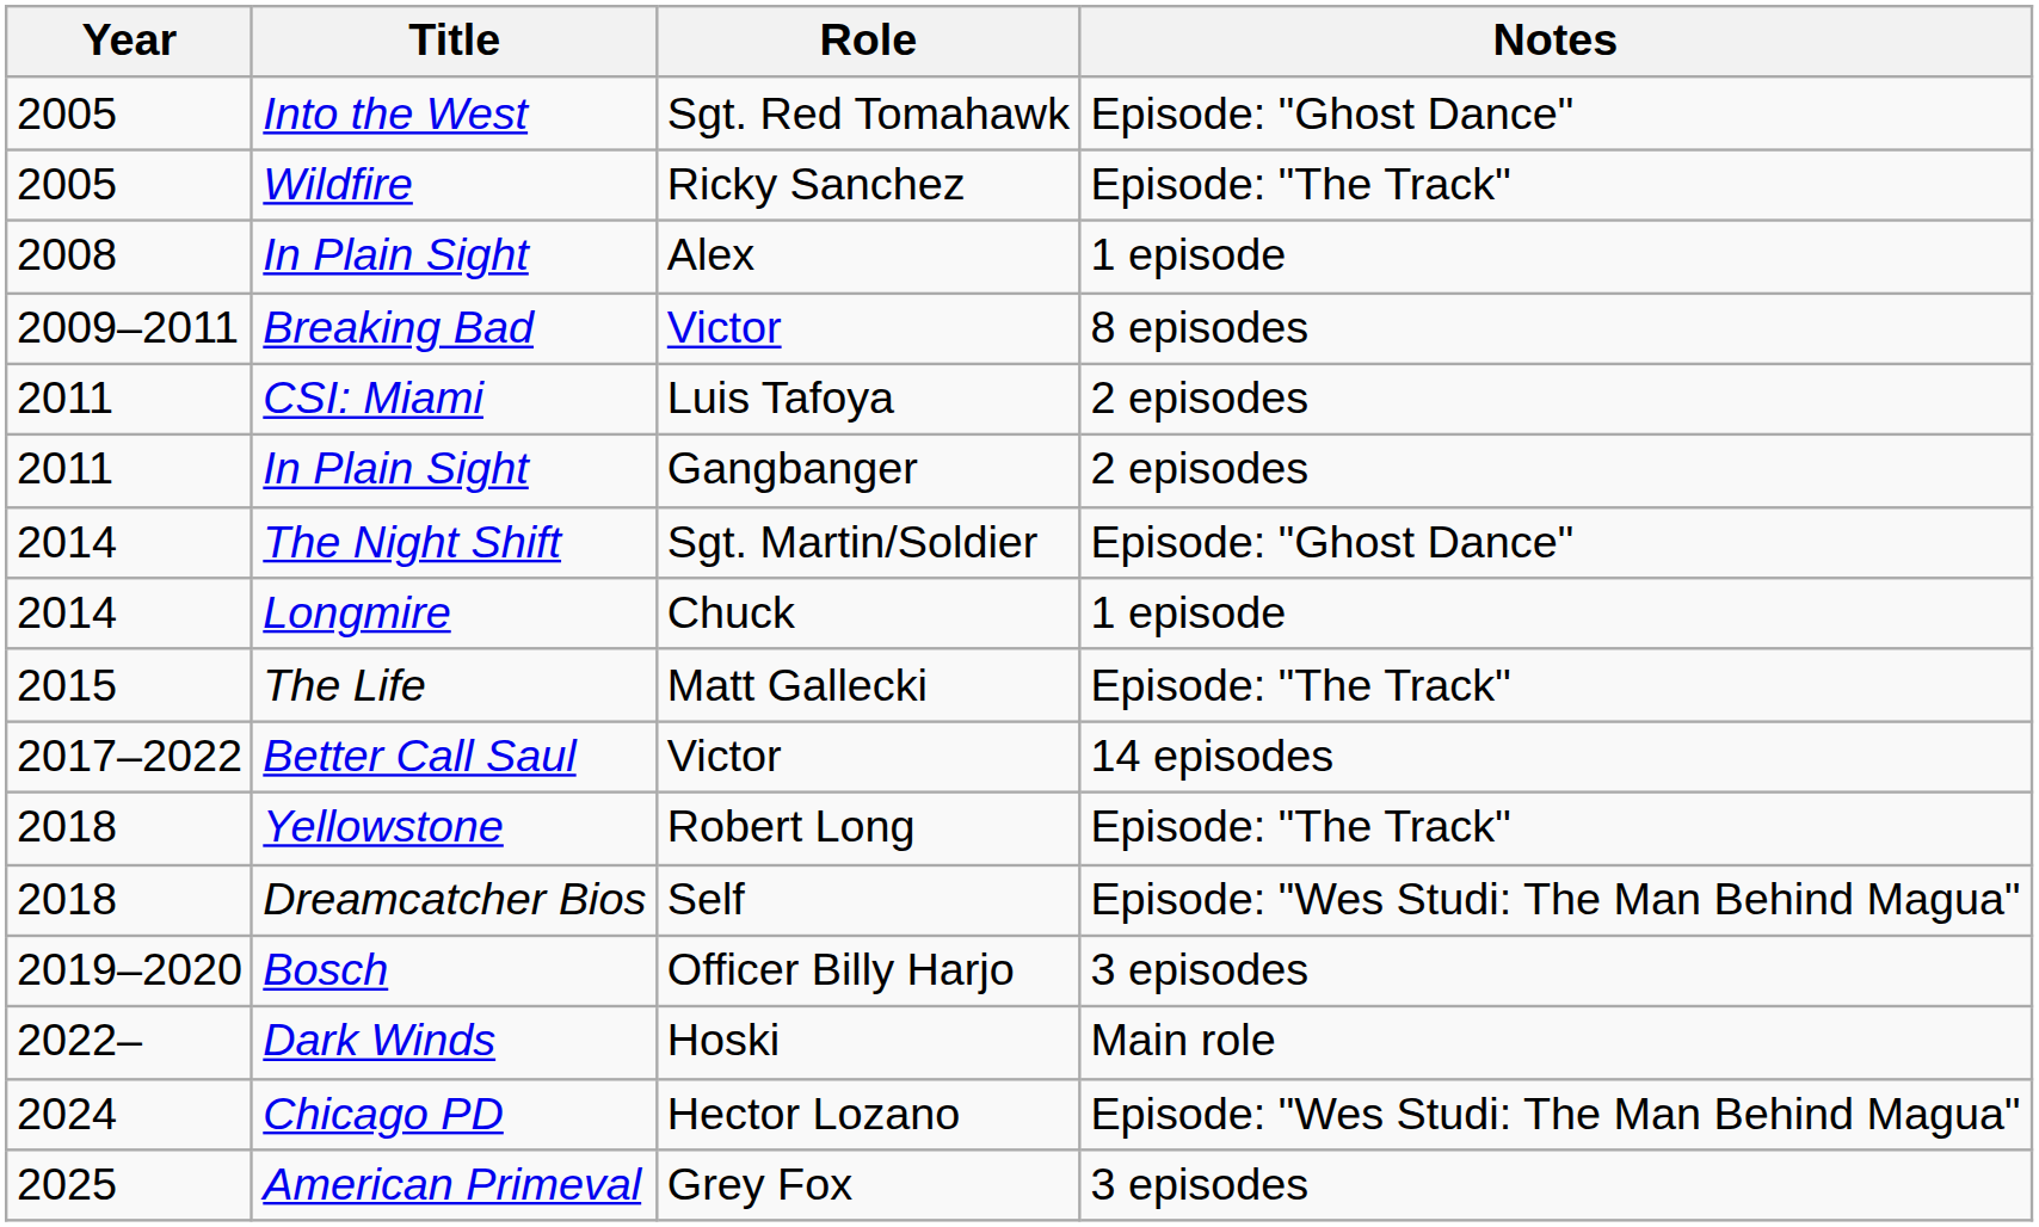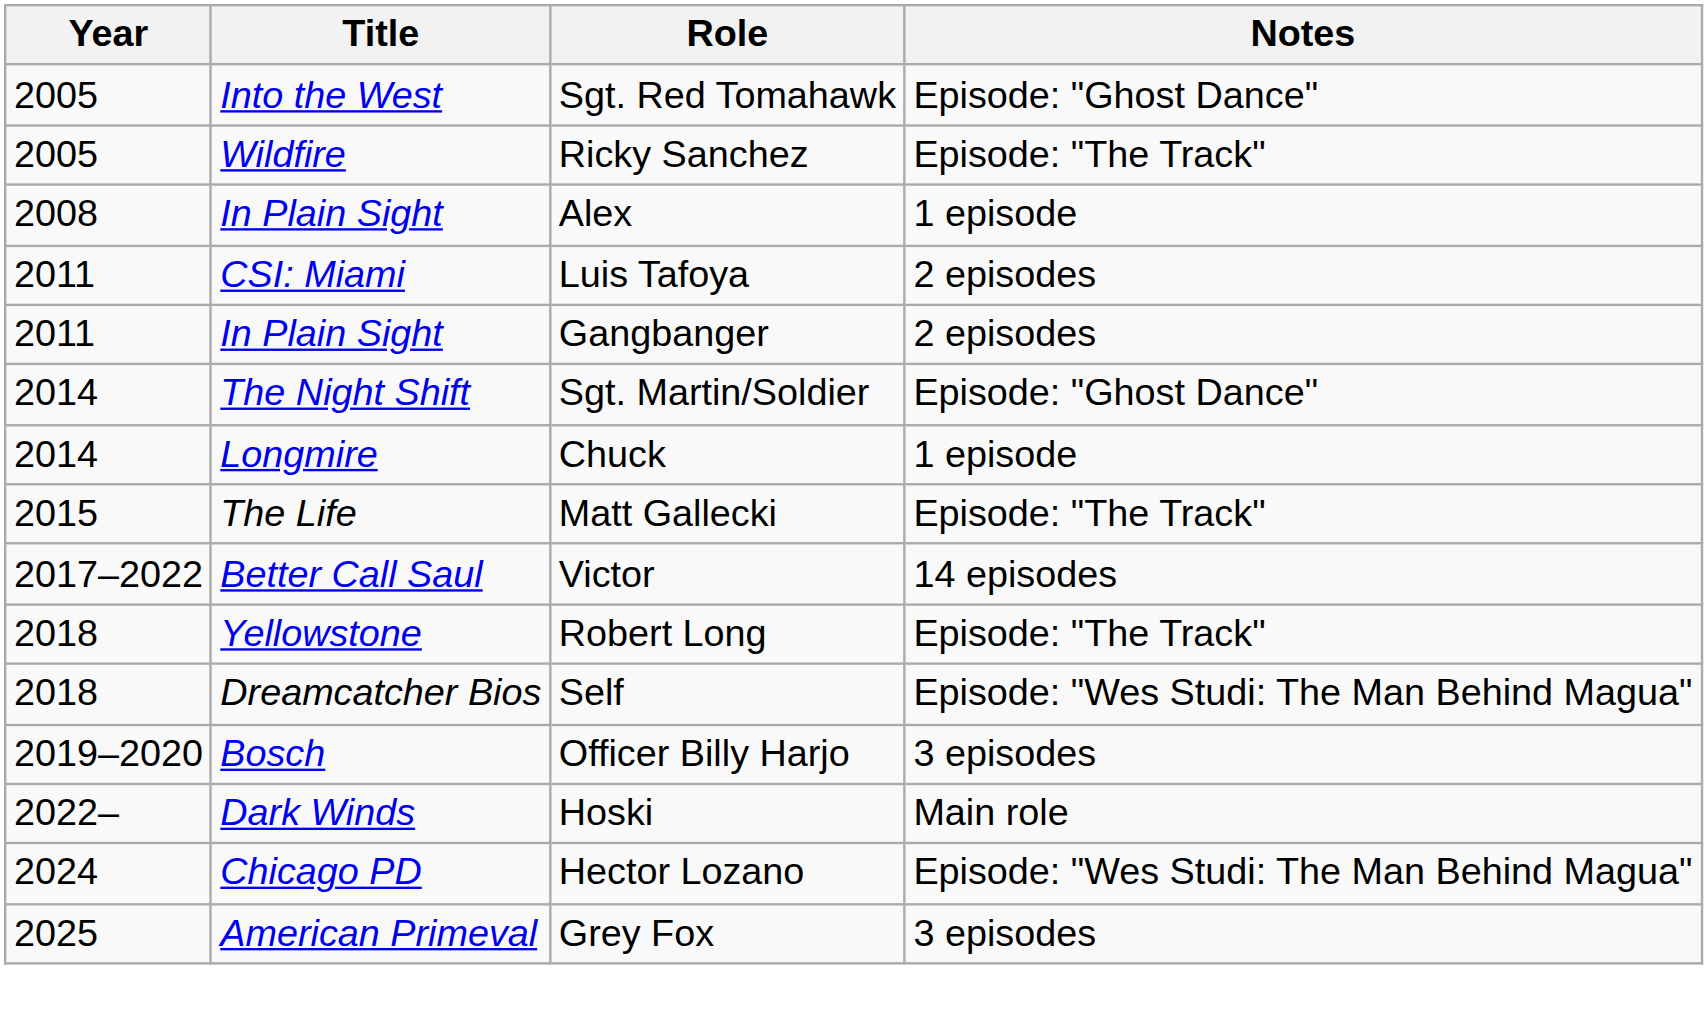 <table class = "wikitable sortable">
 <tr>
 <th>Year</th>
 <th>Title</th>
 <th>Role</th>
 <th>Notes</th>
 </tr>
 <tr>
 <td>2005</td>
 <td><em><a href='#'>Into the West</a></em></td>
 <td>Sgt. Red Tomahawk</td>
 <td>Episode: "Ghost Dance"</td>
 </tr>
 <tr>
 <td>2005</td>
 <td><em><a href='#'>Wildfire</a></em></td>
 <td>Ricky Sanchez</td>
 <td>Episode: "The Track"</td>
 </tr>
 <tr>
 <td>2008</td>
 <td><em><a href='#'>In Plain Sight</a></em></td>
 <td>Alex</td>
 <td>1 episode</td>
-</tr>
-<tr>
-<td>2009–2011</td>
-<td><em><a href='#'>Breaking Bad</a></em></td>
-<td><a href='#'>Victor</a></td>
-<td>8 episodes</td>
 </tr>
 <tr>
 <td>2011</td>
 <td><em><a href='#'>CSI: Miami</a></em></td>
 <td>Luis Tafoya</td>
 <td>2 episodes</td>
 </tr>
 <tr>
 <td>2011</td>
 <td><em><a href='#'>In Plain Sight</a></em></td>
 <td>Gangbanger</td>
 <td>2 episodes</td>
 </tr>
 <tr>
 <td>2014</td>
 <td><em><a href='#'>The Night Shift</a></em></td>
 <td>Sgt. Martin/Soldier</td>
 <td>Episode: "Ghost Dance"</td>
 </tr>
 <tr>
 <td>2014</td>
 <td><em><a href='#'>Longmire</a></em></td>
 <td>Chuck</td>
 <td>1 episode</td>
 </tr>
 <tr>
 <td>2015</td>
 <td><em>The Life</em></td>
 <td>Matt Gallecki</td>
 <td>Episode: "The Track"</td>
 </tr>
 <tr>
 <td>2017–2022</td>
 <td><em><a href='#'>Better Call Saul</a></em></td>
 <td>Victor</td>
 <td>14 episodes</td>
 </tr>
 <tr>
 <td>2018</td>
 <td><em><a href='#'>Yellowstone</a></em></td>
 <td>Robert Long</td>
 <td>Episode: "The Track"</td>
 </tr>
 <tr>
 <td>2018</td>
 <td><em>Dreamcatcher Bios</em></td>
 <td>Self</td>
 <td>Episode: "Wes Studi: The Man Behind Magua"</td>
 </tr>
 <tr>
 <td>2019–2020</td>
 <td><em><a href='#'>Bosch</a></em></td>
 <td>Officer Billy Harjo</td>
 <td>3 episodes</td>
 </tr>
 <tr>
 <td>2022–</td>
 <td><em><a href='#'>Dark Winds</a></em></td>
 <td>Hoski</td>
 <td>Main role</td>
 </tr>
 <tr>
 <td>2024</td>
 <td><em><a href='#'>Chicago PD</a></em></td>
 <td>Hector Lozano</td>
 <td>Episode: "Wes Studi: The Man Behind Magua"</td>
 </tr>
 <tr>
 <td>2025</td>
 <td><em><a href='#'>American Primeval</a></em></td>
 <td>Grey Fox</td>
 <td>3 episodes</td>
 </tr>
 </table>
